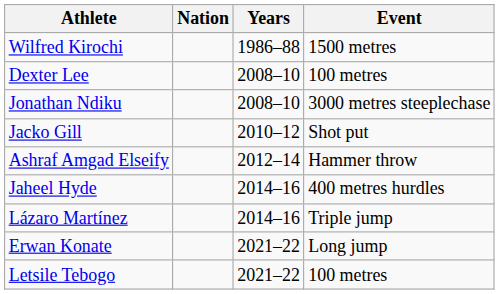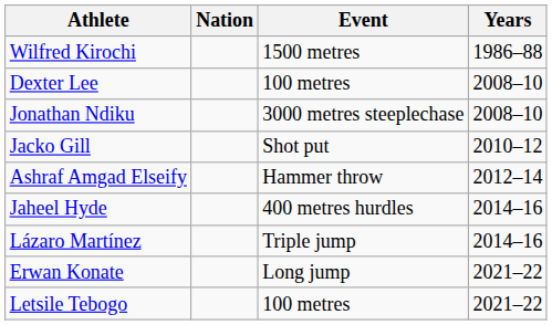 <table class=wikitable>
 <tr>
 <th>Athlete</th>
 <th>Nation</th>
+<th>Event</th>
 <th>Years</th>
-<th>Event</th>
 </tr>
 <tr>
 <td><a href='#'>Wilfred Kirochi</a></td>
 <td></td>
+<td>1500 metres</td>
 <td>1986–88</td>
-<td>1500 metres</td>
 </tr>
 <tr>
 <td><a href='#'>Dexter Lee</a></td>
 <td></td>
+<td>100 metres</td>
 <td>2008–10</td>
-<td>100 metres</td>
 </tr>
 <tr>
 <td><a href='#'>Jonathan Ndiku</a></td>
 <td></td>
+<td>3000 metres steeplechase</td>
 <td>2008–10</td>
-<td>3000 metres steeplechase</td>
 </tr>
 <tr>
 <td><a href='#'>Jacko Gill</a></td>
 <td></td>
+<td>Shot put</td>
 <td>2010–12</td>
-<td>Shot put</td>
 </tr>
 <tr>
 <td><a href='#'>Ashraf Amgad Elseify</a></td>
 <td></td>
+<td>Hammer throw</td>
 <td>2012–14</td>
-<td>Hammer throw</td>
 </tr>
 <tr>
 <td><a href='#'>Jaheel Hyde</a></td>
 <td></td>
+<td>400 metres hurdles</td>
 <td>2014–16</td>
-<td>400 metres hurdles</td>
 </tr>
 <tr>
 <td><a href='#'>Lázaro Martínez</a></td>
 <td></td>
+<td>Triple jump</td>
 <td>2014–16</td>
-<td>Triple jump</td>
 </tr>
 <tr>
 <td><a href='#'>Erwan Konate</a></td>
 <td></td>
+<td>Long jump</td>
 <td>2021–22</td>
-<td>Long jump</td>
 </tr>
 <tr>
 <td><a href='#'>Letsile Tebogo</a></td>
 <td></td>
+<td>100 metres</td>
 <td>2021–22</td>
-<td>100 metres</td>
 </tr>
 </table>
